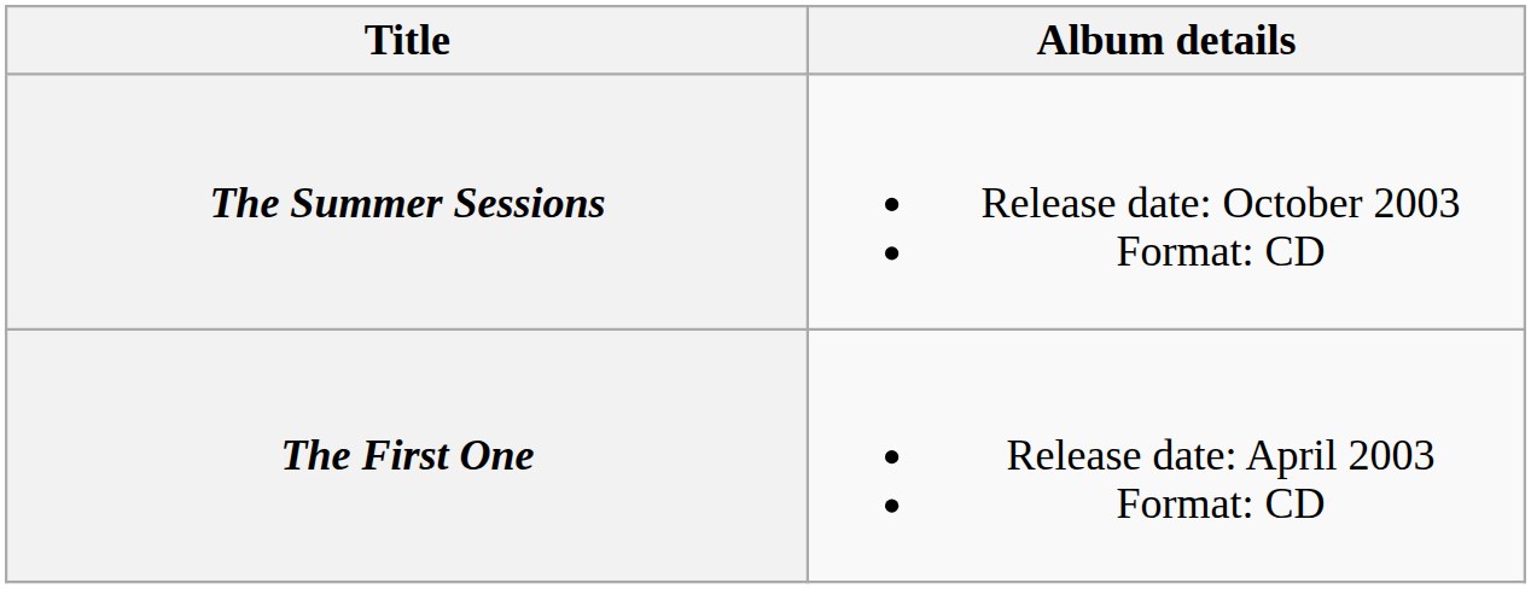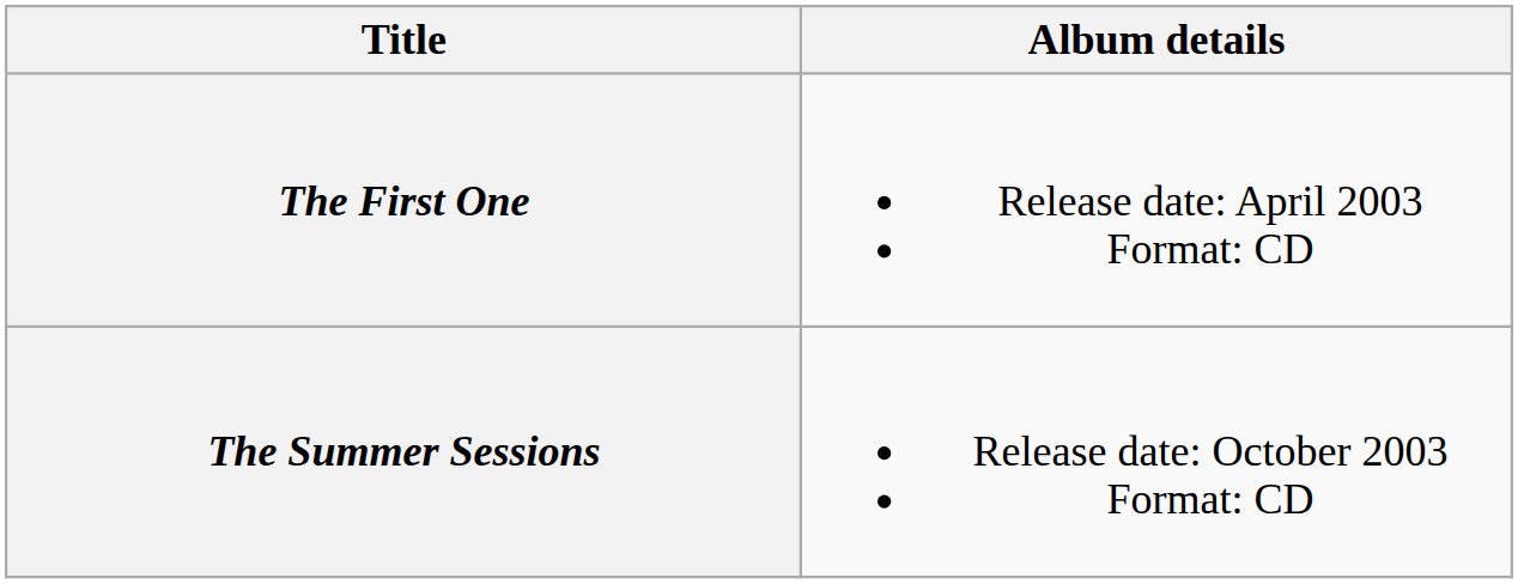 <table class="wikitable plainrowheaders" style="text-align:center;">
 <tr>
 <th scope="col" style="width:18em;">Title</th>
 <th scope="col" style="width:16em;">Album details</th>
 </tr>
 <tr>
+<th scope="row"><em>The First One</em></th>
+<td><br><ul><li>Release date: April 2003</li><li>Format: CD</li></ul></td>
+</tr>
+<tr>
 <th scope="row"><em>The Summer Sessions</em></th>
 <td><br><ul><li>Release date: October 2003</li><li>Format: CD</li></ul></td>
 </tr>
-<tr>
-<th scope="row"><em>The First One</em></th>
-<td><br><ul><li>Release date: April 2003</li><li>Format: CD</li></ul></td>
-</tr>
 </table>
